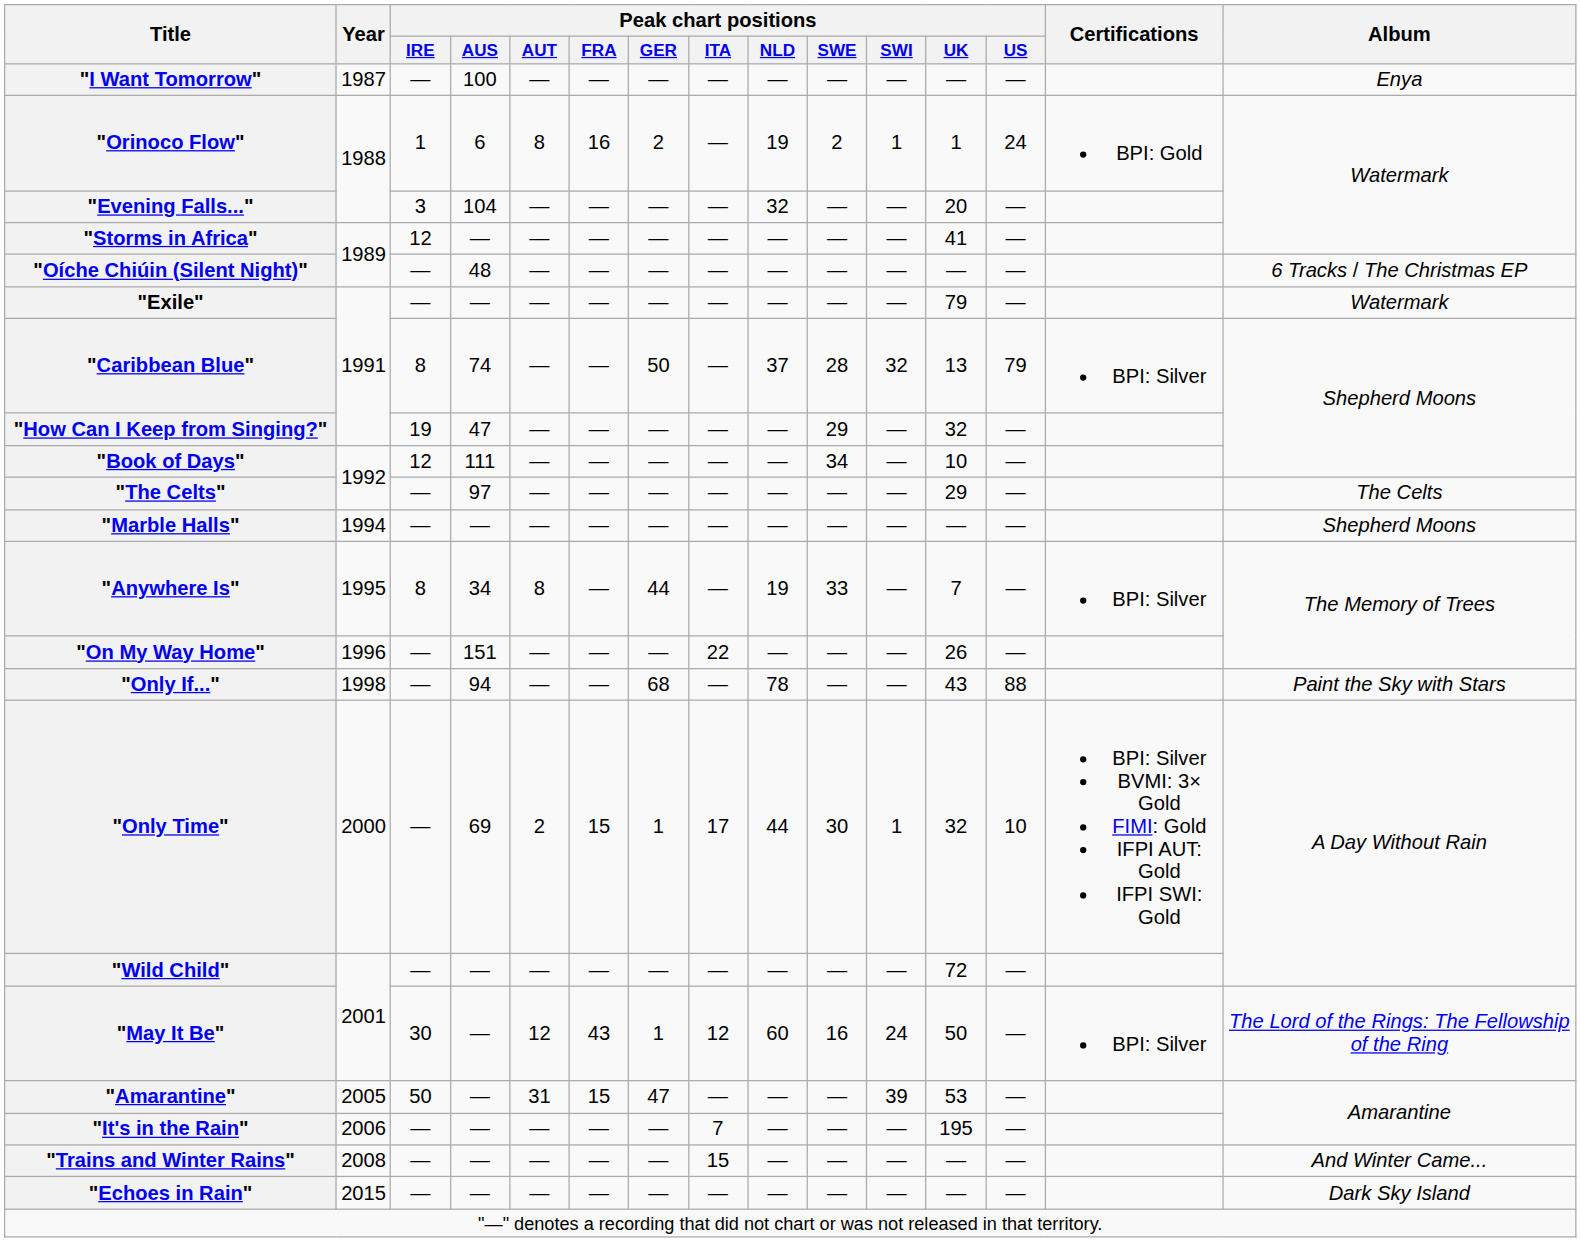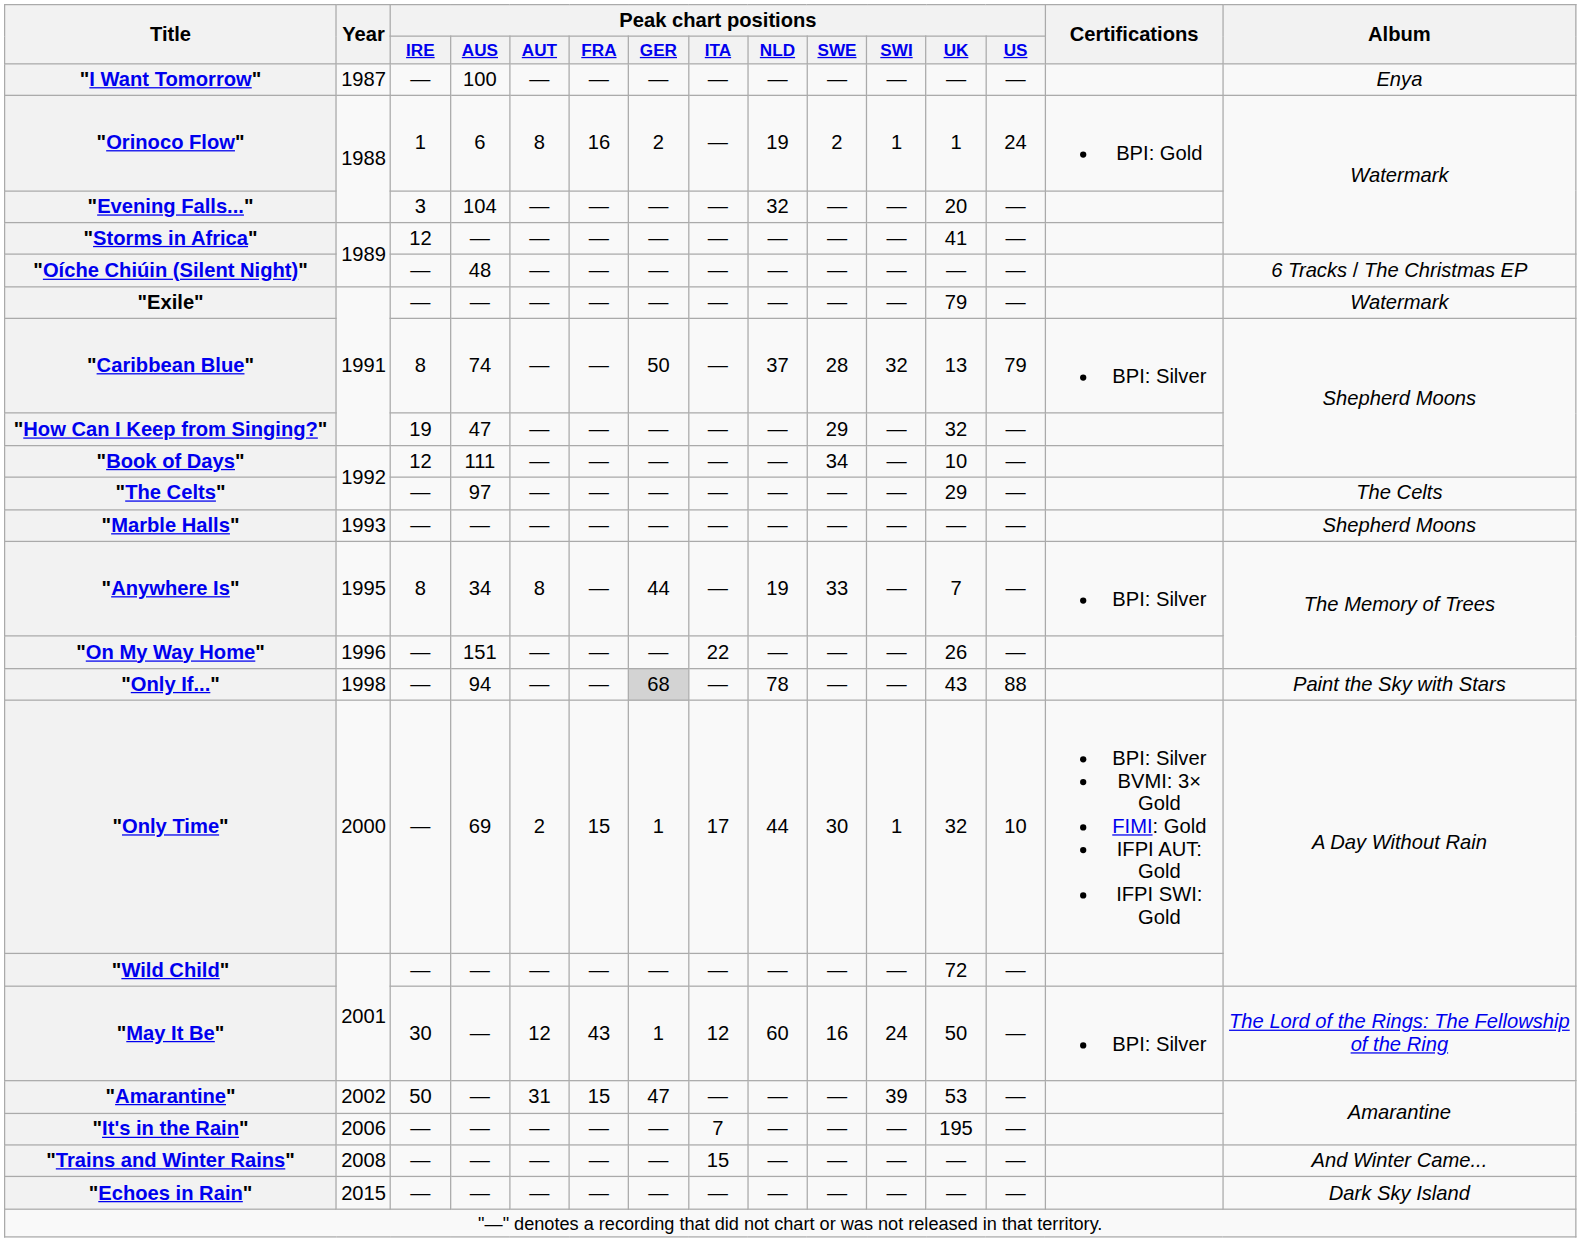 <table class="wikitable plainrowheaders" style="text-align:center;">
 <tr>
 <th scope="col" rowspan="2"style="width:16em;">Title</th>
 <th scope="col" rowspan="2">Year</th>
 <th scope="col" colspan="11">Peak chart positions</th>
 <th scope="col" rowspan="2">Certifications</th>
 <th scope="col" rowspan="2">Album</th>
 </tr>
 <tr>
 <th style="width:3em;font-size:85%"><a href='#'>IRE</a><br></th>
 <th style="width:3em;font-size:85%"><a href='#'>AUS</a><br></th>
 <th style="width:3em;font-size:85%"><a href='#'>AUT</a><br></th>
 <th style="width:3em;font-size:85%"><a href='#'>FRA</a><br></th>
 <th style="width:3em;font-size:85%"><a href='#'>GER</a><br></th>
 <th style="width:3em;font-size:85%;"><a href='#'>ITA</a><br></th>
 <th style="width:3em;font-size:85%"><a href='#'>NLD</a><br></th>
 <th style="width:3em;font-size:85%"><a href='#'>SWE</a><br></th>
 <th style="width:3em;font-size:85%"><a href='#'>SWI</a><br></th>
 <th style="width:3em;font-size:85%"><a href='#'>UK</a><br></th>
 <th style="width:3em;font-size:85%"><a href='#'>US</a><br></th>
 </tr>
 <tr>
 <th scope="row" align="left">"<a href='#'>I Want Tomorrow</a>"</th>
 <td>1987</td>
 <td>—</td>
 <td>100</td>
 <td>—</td>
 <td>—</td>
 <td>—</td>
 <td>—</td>
 <td>—</td>
 <td>—</td>
 <td>—</td>
 <td>—</td>
 <td>—</td>
 <td></td>
 <td><em>Enya</em></td>
 </tr>
 <tr>
 <th scope="row" align="left">"<a href='#'>Orinoco Flow</a>"</th>
 <td rowspan="2">1988</td>
 <td>1</td>
 <td>6</td>
 <td>8</td>
 <td>16</td>
 <td>2</td>
 <td>—</td>
 <td>19</td>
 <td>2</td>
 <td>1</td>
 <td>1</td>
 <td>24</td>
 <td><br><ul><li>BPI: Gold</li></ul></td>
 <td rowspan="3"><em>Watermark</em></td>
 </tr>
 <tr>
 <th scope="row" align="left">"<a href='#'>Evening Falls...</a>"</th>
 <td>3</td>
 <td>104</td>
 <td>—</td>
 <td>—</td>
 <td>—</td>
 <td>—</td>
 <td>32</td>
 <td>—</td>
 <td>—</td>
 <td>20</td>
 <td>—</td>
 <td></td>
 </tr>
 <tr>
 <th scope="row" align="left">"<a href='#'>Storms in Africa</a>"</th>
 <td rowspan="2">1989</td>
 <td>12</td>
 <td>—</td>
 <td>—</td>
 <td>—</td>
 <td>—</td>
 <td>—</td>
 <td>—</td>
 <td>—</td>
 <td>—</td>
 <td>41</td>
 <td>—</td>
 <td></td>
 </tr>
 <tr>
 <th scope="row" align="left">"<a href='#'>Oíche Chiúin (Silent Night)</a>"</th>
 <td>—</td>
 <td>48</td>
 <td>—</td>
 <td>—</td>
 <td>—</td>
 <td>—</td>
 <td>—</td>
 <td>—</td>
 <td>—</td>
 <td>—</td>
 <td>—</td>
 <td></td>
 <td><em>6 Tracks</em> / <em>The Christmas EP</em></td>
 </tr>
 <tr>
 <th scope="row" align="left">"Exile"</th>
 <td rowspan="3">1991</td>
 <td>—</td>
 <td>—</td>
 <td>—</td>
 <td>—</td>
 <td>—</td>
 <td>—</td>
 <td>—</td>
 <td>—</td>
 <td>—</td>
 <td>79</td>
 <td>—</td>
 <td></td>
 <td><em>Watermark</em></td>
 </tr>
 <tr>
 <th scope="row" align="left">"<a href='#'>Caribbean Blue</a>"</th>
 <td>8</td>
 <td>74</td>
 <td>—</td>
 <td>—</td>
 <td>50</td>
 <td>—</td>
 <td>37</td>
 <td>28</td>
 <td>32</td>
 <td>13</td>
 <td>79</td>
 <td><br><ul><li>BPI: Silver</li></ul></td>
 <td rowspan="3"><em>Shepherd Moons</em></td>
 </tr>
 <tr>
 <th scope="row" align="left">"<a href='#'>How Can I Keep from Singing?</a>"</th>
 <td>19</td>
 <td>47</td>
 <td>—</td>
 <td>—</td>
 <td>—</td>
 <td>—</td>
 <td>—</td>
 <td>29</td>
 <td>—</td>
 <td>32</td>
 <td>—</td>
 <td></td>
 </tr>
 <tr>
 <th scope="row" align="left">"<a href='#'>Book of Days</a>"</th>
 <td rowspan="2">1992</td>
 <td>12</td>
 <td>111</td>
 <td>—</td>
 <td>—</td>
 <td>—</td>
 <td>—</td>
 <td>—</td>
 <td>34</td>
 <td>—</td>
 <td>10</td>
 <td>—</td>
 <td></td>
 </tr>
 <tr>
 <th scope="row" align="left">"<a href='#'>The Celts</a>"</th>
 <td>—</td>
 <td>97</td>
 <td>—</td>
 <td>—</td>
 <td>—</td>
 <td>—</td>
 <td>—</td>
 <td>—</td>
 <td>—</td>
 <td>29</td>
 <td>—</td>
 <td></td>
 <td><em>The Celts</em></td>
 </tr>
 <tr>
 <th scope="row" align="left">"<a href='#'>Marble Halls</a>"</th>
-<td>1994</td>
+<td>1993</td>
 <td>—</td>
 <td>—</td>
 <td>—</td>
 <td>—</td>
 <td>—</td>
 <td>—</td>
 <td>—</td>
 <td>—</td>
 <td>—</td>
 <td>—</td>
 <td>—</td>
 <td></td>
 <td><em>Shepherd Moons</em></td>
 </tr>
 <tr>
 <th scope="row" align="left">"<a href='#'>Anywhere Is</a>"</th>
 <td>1995</td>
 <td>8</td>
 <td>34</td>
 <td>8</td>
 <td>—</td>
 <td>44</td>
 <td>—</td>
 <td>19</td>
 <td>33</td>
 <td>—</td>
 <td>7</td>
 <td>—</td>
 <td><br><ul><li>BPI: Silver</li></ul></td>
 <td rowspan="2"><em>The Memory of Trees</em></td>
 </tr>
 <tr>
 <th scope="row" align="left">"<a href='#'>On My Way Home</a>"</th>
 <td>1996</td>
 <td>—</td>
 <td>151</td>
 <td>—</td>
 <td>—</td>
 <td>—</td>
 <td>22</td>
 <td>—</td>
 <td>—</td>
 <td>—</td>
 <td>26</td>
 <td>—</td>
 <td></td>
 </tr>
 <tr>
 <th scope="row" align="left">"<a href='#'>Only If...</a>"</th>
 <td>1998</td>
 <td>—</td>
 <td>94</td>
 <td>—</td>
 <td>—</td>
-<td>68</td>
+<td style="background: lightgrey;">68</td>
 <td>—</td>
 <td>78</td>
 <td>—</td>
 <td>—</td>
 <td>43</td>
 <td>88</td>
 <td></td>
 <td><em>Paint the Sky with Stars</em></td>
 </tr>
 <tr>
 <th scope="row" align="left">"<a href='#'>Only Time</a>"</th>
 <td>2000</td>
 <td>—</td>
 <td>69</td>
 <td>2</td>
 <td>15</td>
 <td>1</td>
 <td>17</td>
 <td>44</td>
 <td>30</td>
 <td>1</td>
 <td>32</td>
 <td>10</td>
 <td><br><ul><li>BPI: Silver</li><li>BVMI: 3× Gold</li><li><a href='#'>FIMI</a>: Gold</li><li>IFPI AUT: Gold</li><li>IFPI SWI: Gold</li></ul></td>
 <td rowspan="2"><em>A Day Without Rain</em></td>
 </tr>
 <tr>
 <th scope="row" align="left">"<a href='#'>Wild Child</a>"</th>
 <td rowspan="2">2001</td>
 <td>—</td>
 <td>—</td>
 <td>—</td>
 <td>—</td>
 <td>—</td>
 <td>—</td>
 <td>—</td>
 <td>—</td>
 <td>—</td>
 <td>72</td>
 <td>—</td>
 <td></td>
 </tr>
 <tr>
 <th scope="row" align="left">"<a href='#'>May It Be</a>"</th>
 <td>30</td>
 <td>—</td>
 <td>12</td>
 <td>43</td>
 <td>1</td>
 <td>12</td>
 <td>60</td>
 <td>16</td>
 <td>24</td>
 <td>50</td>
 <td>—</td>
 <td><br><ul><li>BPI: Silver</li></ul></td>
 <td><em><a href='#'>The Lord of the Rings: The Fellowship of the Ring</a></em></td>
 </tr>
 <tr>
 <th scope="row" align="left">"<a href='#'>Amarantine</a>"</th>
-<td>2005</td>
+<td>2002</td>
 <td>50</td>
 <td>—</td>
 <td>31</td>
 <td>15</td>
 <td>47</td>
 <td>—</td>
 <td>—</td>
 <td>—</td>
 <td>39</td>
 <td>53</td>
 <td>—</td>
 <td></td>
 <td rowspan="2"><em>Amarantine</em></td>
 </tr>
 <tr>
 <th scope="row" align="left">"<a href='#'>It's in the Rain</a>"</th>
 <td>2006</td>
 <td>—</td>
 <td>—</td>
 <td>—</td>
 <td>—</td>
 <td>—</td>
 <td>7</td>
 <td>—</td>
 <td>—</td>
 <td>—</td>
 <td>195</td>
 <td>—</td>
 <td></td>
 </tr>
 <tr>
 <th scope="row" align="left">"<a href='#'>Trains and Winter Rains</a>"</th>
 <td>2008</td>
 <td>—</td>
 <td>—</td>
 <td>—</td>
 <td>—</td>
 <td>—</td>
 <td>15</td>
 <td>—</td>
 <td>—</td>
 <td>—</td>
 <td>—</td>
 <td>—</td>
 <td></td>
 <td><em>And Winter Came...</em></td>
 </tr>
 <tr>
 <th scope="row" align="left">"<a href='#'>Echoes in Rain</a>"</th>
 <td>2015</td>
 <td>—</td>
 <td>—</td>
 <td>—</td>
 <td>—</td>
 <td>—</td>
 <td>—</td>
 <td>—</td>
 <td>—</td>
 <td>—</td>
 <td>—</td>
 <td>—</td>
 <td></td>
 <td><em>Dark Sky Island</em></td>
 </tr>
 <tr>
 <td colspan="16" style="font-size:90%">"—" denotes a recording that did not chart or was not released in that territory.</td>
 </tr>
 </table>
